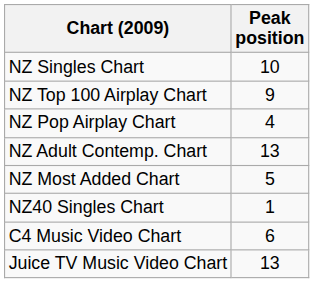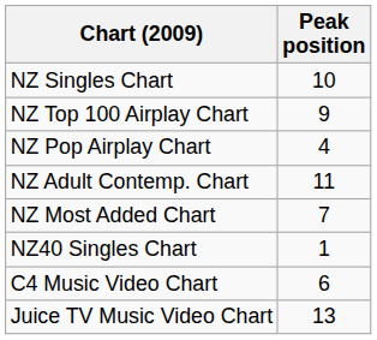 <table class="wikitable sortable">
 <tr>
 <th align="left">Chart (2009)</th>
 <th align="left">Peak<br>position</th>
 </tr>
 <tr>
 <td align="left">NZ Singles Chart</td>
 <td style="text-align:center;">10</td>
 </tr>
 <tr>
 <td align="left">NZ Top 100 Airplay Chart</td>
 <td style="text-align:center;">9</td>
 </tr>
 <tr>
 <td align="left">NZ Pop Airplay Chart</td>
 <td style="text-align:center;">4</td>
 </tr>
 <tr>
 <td align="left">NZ Adult Contemp. Chart</td>
-<td style="text-align:center;">13</td>
+<td style="text-align:center;">11</td>
 </tr>
 <tr>
 <td align="left">NZ Most Added Chart</td>
-<td style="text-align:center;">5</td>
+<td style="text-align:center;">7</td>
 </tr>
 <tr>
 <td align="left">NZ40 Singles Chart</td>
 <td style="text-align:center;">1</td>
 </tr>
 <tr>
 <td align="left">C4 Music Video Chart</td>
 <td style="text-align:center;">6</td>
 </tr>
 <tr>
 <td align="left">Juice TV Music Video Chart</td>
 <td style="text-align:center;">13</td>
 </tr>
 </table>
